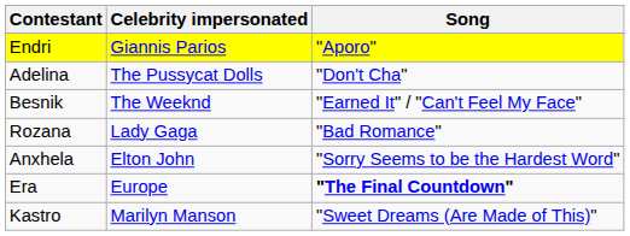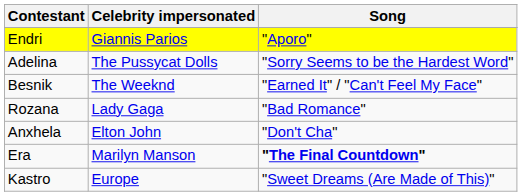 <table class="wikitable">
 <tr>
 <th>Contestant</th>
 <th>Celebrity impersonated</th>
 <th>Song</th>
 </tr>
 <tr>
 </tr>
 <tr style="background:yellow">
 <td>Endri</td>
 <td><a href='#'>Giannis Parios</a></td>
 <td>"<a href='#'>Aporo</a>"</td>
 </tr>
 <tr>
 <td>Adelina</td>
 <td><a href='#'>The Pussycat Dolls</a></td>
-<td>"<a href='#'>Don't Cha</a>"</td>
+<td>"<a href='#'>Sorry Seems to be the Hardest Word</a>"</td>
 </tr>
 <tr>
 <td>Besnik</td>
 <td><a href='#'>The Weeknd</a></td>
 <td>"<a href='#'>Earned It</a>" / "<a href='#'>Can't Feel My Face</a>"</td>
 </tr>
 <tr>
 <td>Rozana</td>
 <td><a href='#'>Lady Gaga</a></td>
 <td>"<a href='#'>Bad Romance</a>"</td>
 </tr>
 <tr>
 <td>Anxhela</td>
 <td><a href='#'>Elton John</a></td>
-<td>"<a href='#'>Sorry Seems to be the Hardest Word</a>"</td>
+<td>"<a href='#'>Don't Cha</a>"</td>
 </tr>
 <tr>
 <td>Era</td>
-<td><a href='#'>Europe</a></td>
+<td><a href='#'>Marilyn Manson</a></td>
 <td><strong>"<a href='#'>The Final Countdown</a>"</strong></td>
 </tr>
 <tr>
 <td>Kastro</td>
-<td><a href='#'>Marilyn Manson</a></td>
+<td><a href='#'>Europe</a></td>
 <td>"<a href='#'>Sweet Dreams (Are Made of This)</a>"</td>
 </tr>
 </table>
